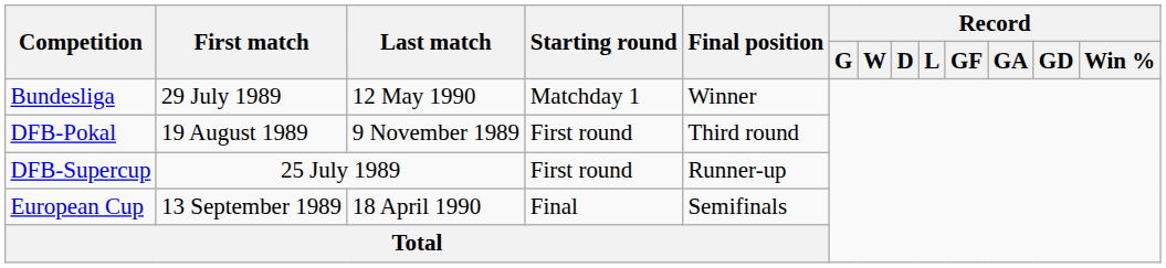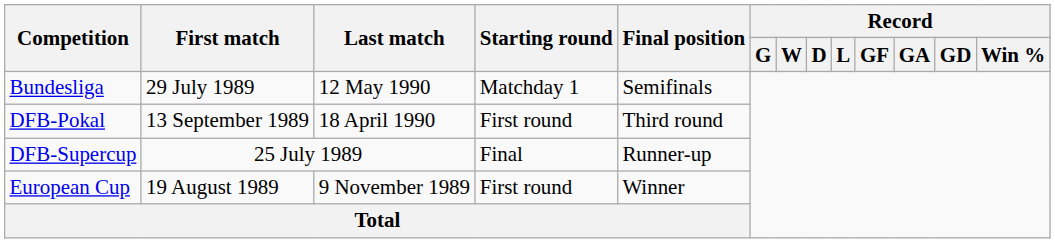 <table class="wikitable" style="text-align: center">
 <tr>
 <th rowspan="2">Competition</th>
 <th rowspan="2">First match</th>
 <th rowspan="2">Last match</th>
 <th rowspan="2">Starting round</th>
 <th rowspan="2">Final position</th>
 <th colspan="8">Record</th>
 </tr>
 <tr>
 <th>G</th>
 <th>W</th>
 <th>D</th>
 <th>L</th>
 <th>GF</th>
 <th>GA</th>
 <th>GD</th>
 <th>Win %</th>
 </tr>
 <tr>
 <td align=left><a href='#'>Bundesliga</a></td>
 <td align=left>29 July 1989</td>
 <td align=left>12 May 1990</td>
 <td align=left>Matchday 1</td>
-<td align=left>Winner<br></td>
+<td align=left>Semifinals<br></td>
 </tr>
 <tr>
 <td align=left><a href='#'>DFB-Pokal</a></td>
-<td align=left>19 August 1989</td>
-<td align=left>9 November 1989</td>
+<td align=left>13 September 1989</td>
+<td align=left>18 April 1990</td>
 <td align=left>First round</td>
 <td align=left>Third round<br></td>
 </tr>
 <tr>
 <td align=left><a href='#'>DFB-Supercup</a></td>
 <td colspan="2" align=center>25 July 1989</td>
-<td align=left>First round</td>
+<td align=left>Final</td>
 <td align=left>Runner-up<br></td>
 </tr>
 <tr>
 <td align=left><a href='#'>European Cup</a></td>
-<td align=left>13 September 1989</td>
-<td align=left>18 April 1990</td>
-<td align=left>Final</td>
-<td align=left>Semifinals<br></td>
+<td align=left>19 August 1989</td>
+<td align=left>9 November 1989</td>
+<td align=left>First round</td>
+<td align=left>Winner<br></td>
 </tr>
 <tr>
 <th colspan="5">Total<br></th>
 </tr>
 </table>
